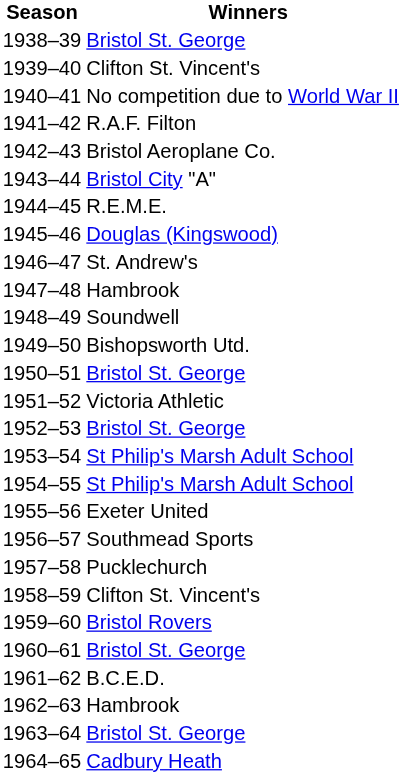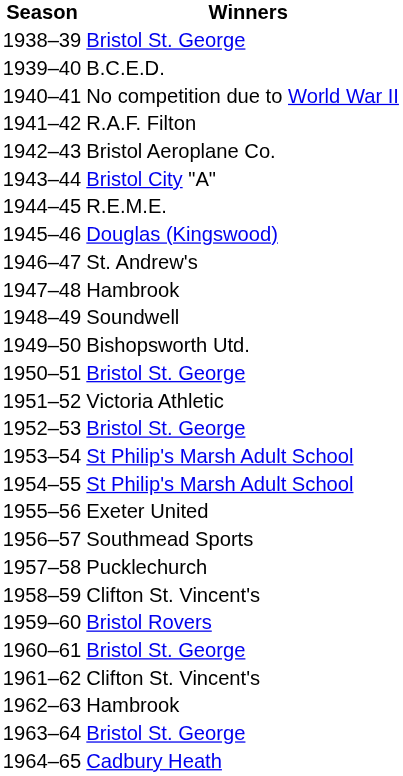 <table>
 <tr>
 <th>Season</th>
 <th>  Winners</th>
 </tr>
 <tr>
 <td>1938–39</td>
 <td><a href='#'>Bristol St. George</a></td>
 </tr>
 <tr>
 <td>1939–40</td>
-<td>Clifton St. Vincent's</td>
+<td>B.C.E.D.</td>
 </tr>
 <tr>
 <td>1940–41</td>
 <td>No competition due to <a href='#'>World War II</a></td>
 </tr>
 <tr>
 <td>1941–42</td>
 <td>R.A.F. Filton</td>
 </tr>
 <tr>
 <td>1942–43</td>
 <td>Bristol Aeroplane Co.</td>
 </tr>
 <tr>
 <td>1943–44</td>
 <td><a href='#'>Bristol City</a> "A"</td>
 </tr>
 <tr>
 <td>1944–45</td>
 <td>R.E.M.E.</td>
 </tr>
 <tr>
 <td>1945–46</td>
 <td><a href='#'>Douglas (Kingswood)</a></td>
 </tr>
 <tr>
 <td>1946–47</td>
 <td>St. Andrew's</td>
 </tr>
 <tr>
 <td>1947–48</td>
 <td>Hambrook</td>
 </tr>
 <tr>
 <td>1948–49</td>
 <td>Soundwell</td>
 </tr>
 <tr>
 <td>1949–50</td>
 <td>Bishopsworth Utd.</td>
 </tr>
 <tr>
 <td>1950–51</td>
 <td><a href='#'>Bristol St. George</a></td>
 </tr>
 <tr>
 <td>1951–52</td>
 <td>Victoria Athletic</td>
 </tr>
 <tr>
 <td>1952–53</td>
 <td><a href='#'>Bristol St. George</a></td>
 </tr>
 <tr>
 <td>1953–54</td>
 <td><a href='#'>St Philip's Marsh Adult School</a></td>
 </tr>
 <tr>
 <td>1954–55</td>
 <td><a href='#'>St Philip's Marsh Adult School</a></td>
 </tr>
 <tr>
 <td>1955–56</td>
 <td>Exeter United</td>
 </tr>
 <tr>
 <td>1956–57</td>
 <td>Southmead Sports</td>
 </tr>
 <tr>
 <td>1957–58</td>
 <td>Pucklechurch</td>
 </tr>
 <tr>
 <td>1958–59</td>
 <td>Clifton St. Vincent's</td>
 </tr>
 <tr>
 <td>1959–60</td>
 <td><a href='#'>Bristol Rovers</a></td>
 </tr>
 <tr>
 <td>1960–61</td>
 <td><a href='#'>Bristol St. George</a></td>
 </tr>
 <tr>
 <td>1961–62</td>
-<td>B.C.E.D.</td>
+<td>Clifton St. Vincent's</td>
 </tr>
 <tr>
 <td>1962–63</td>
 <td>Hambrook</td>
 </tr>
 <tr>
 <td>1963–64</td>
 <td><a href='#'>Bristol St. George</a></td>
 </tr>
 <tr>
 <td>1964–65</td>
 <td><a href='#'>Cadbury Heath</a></td>
 </tr>
 </table>
